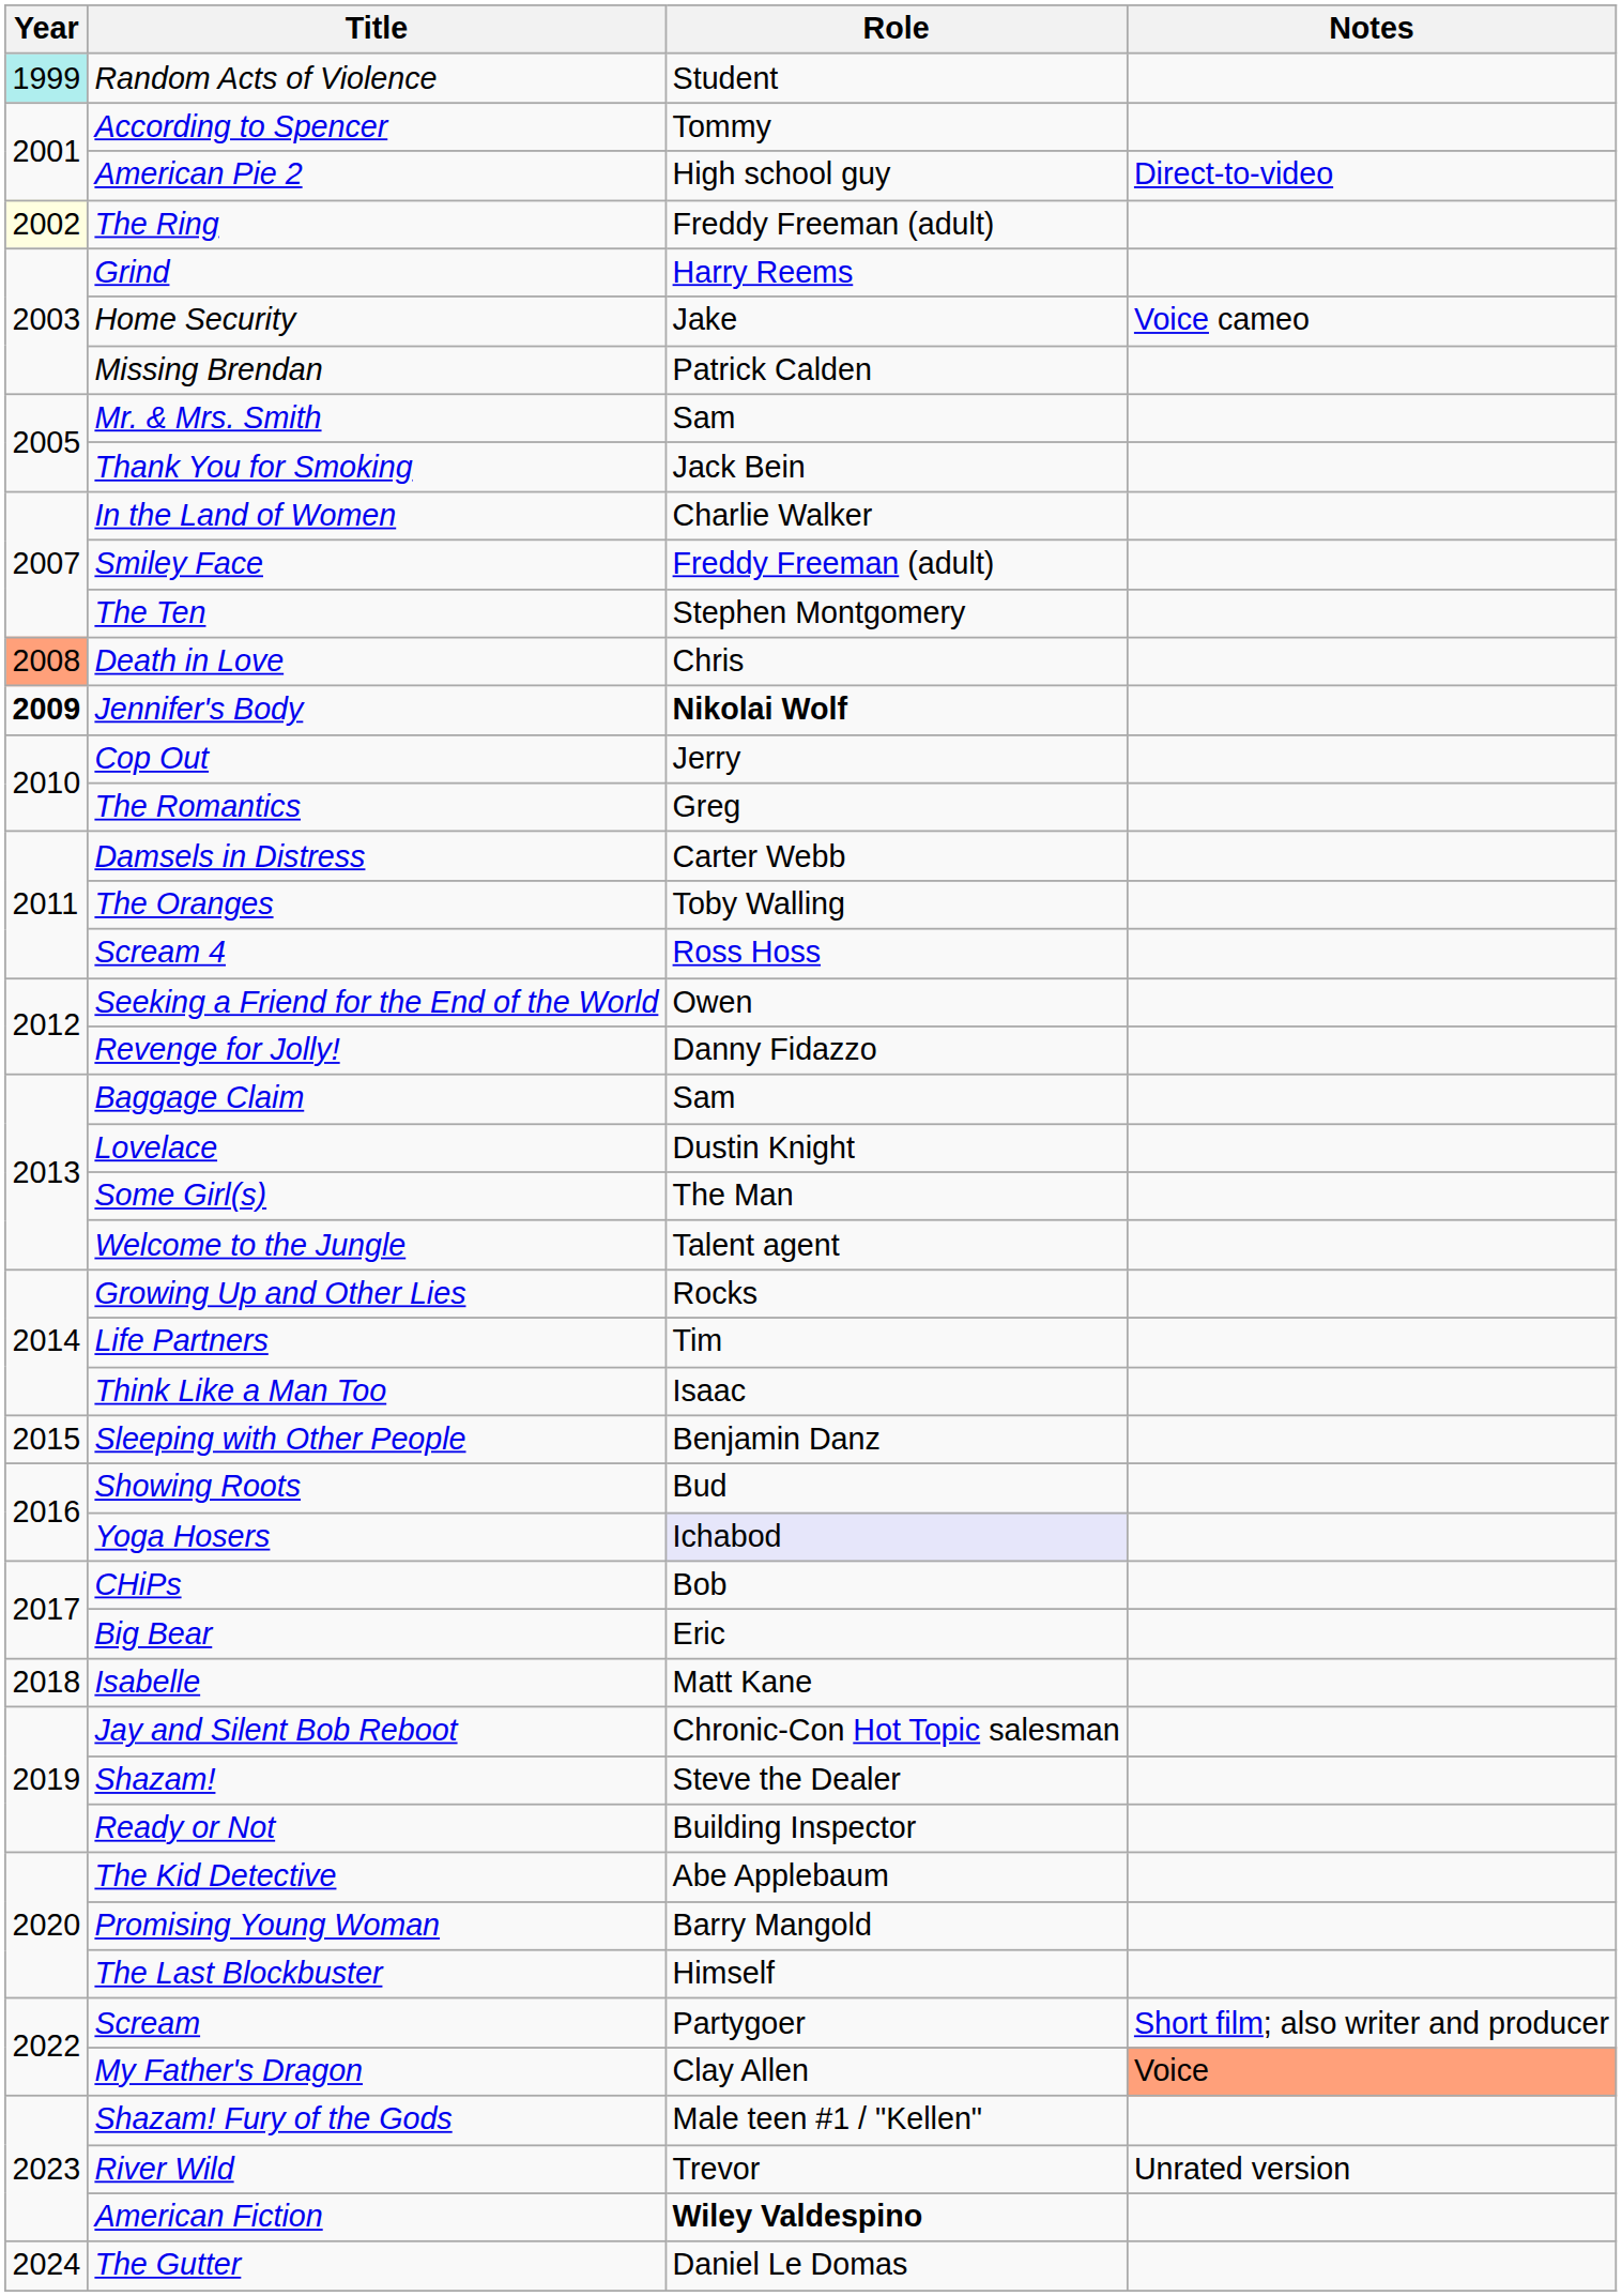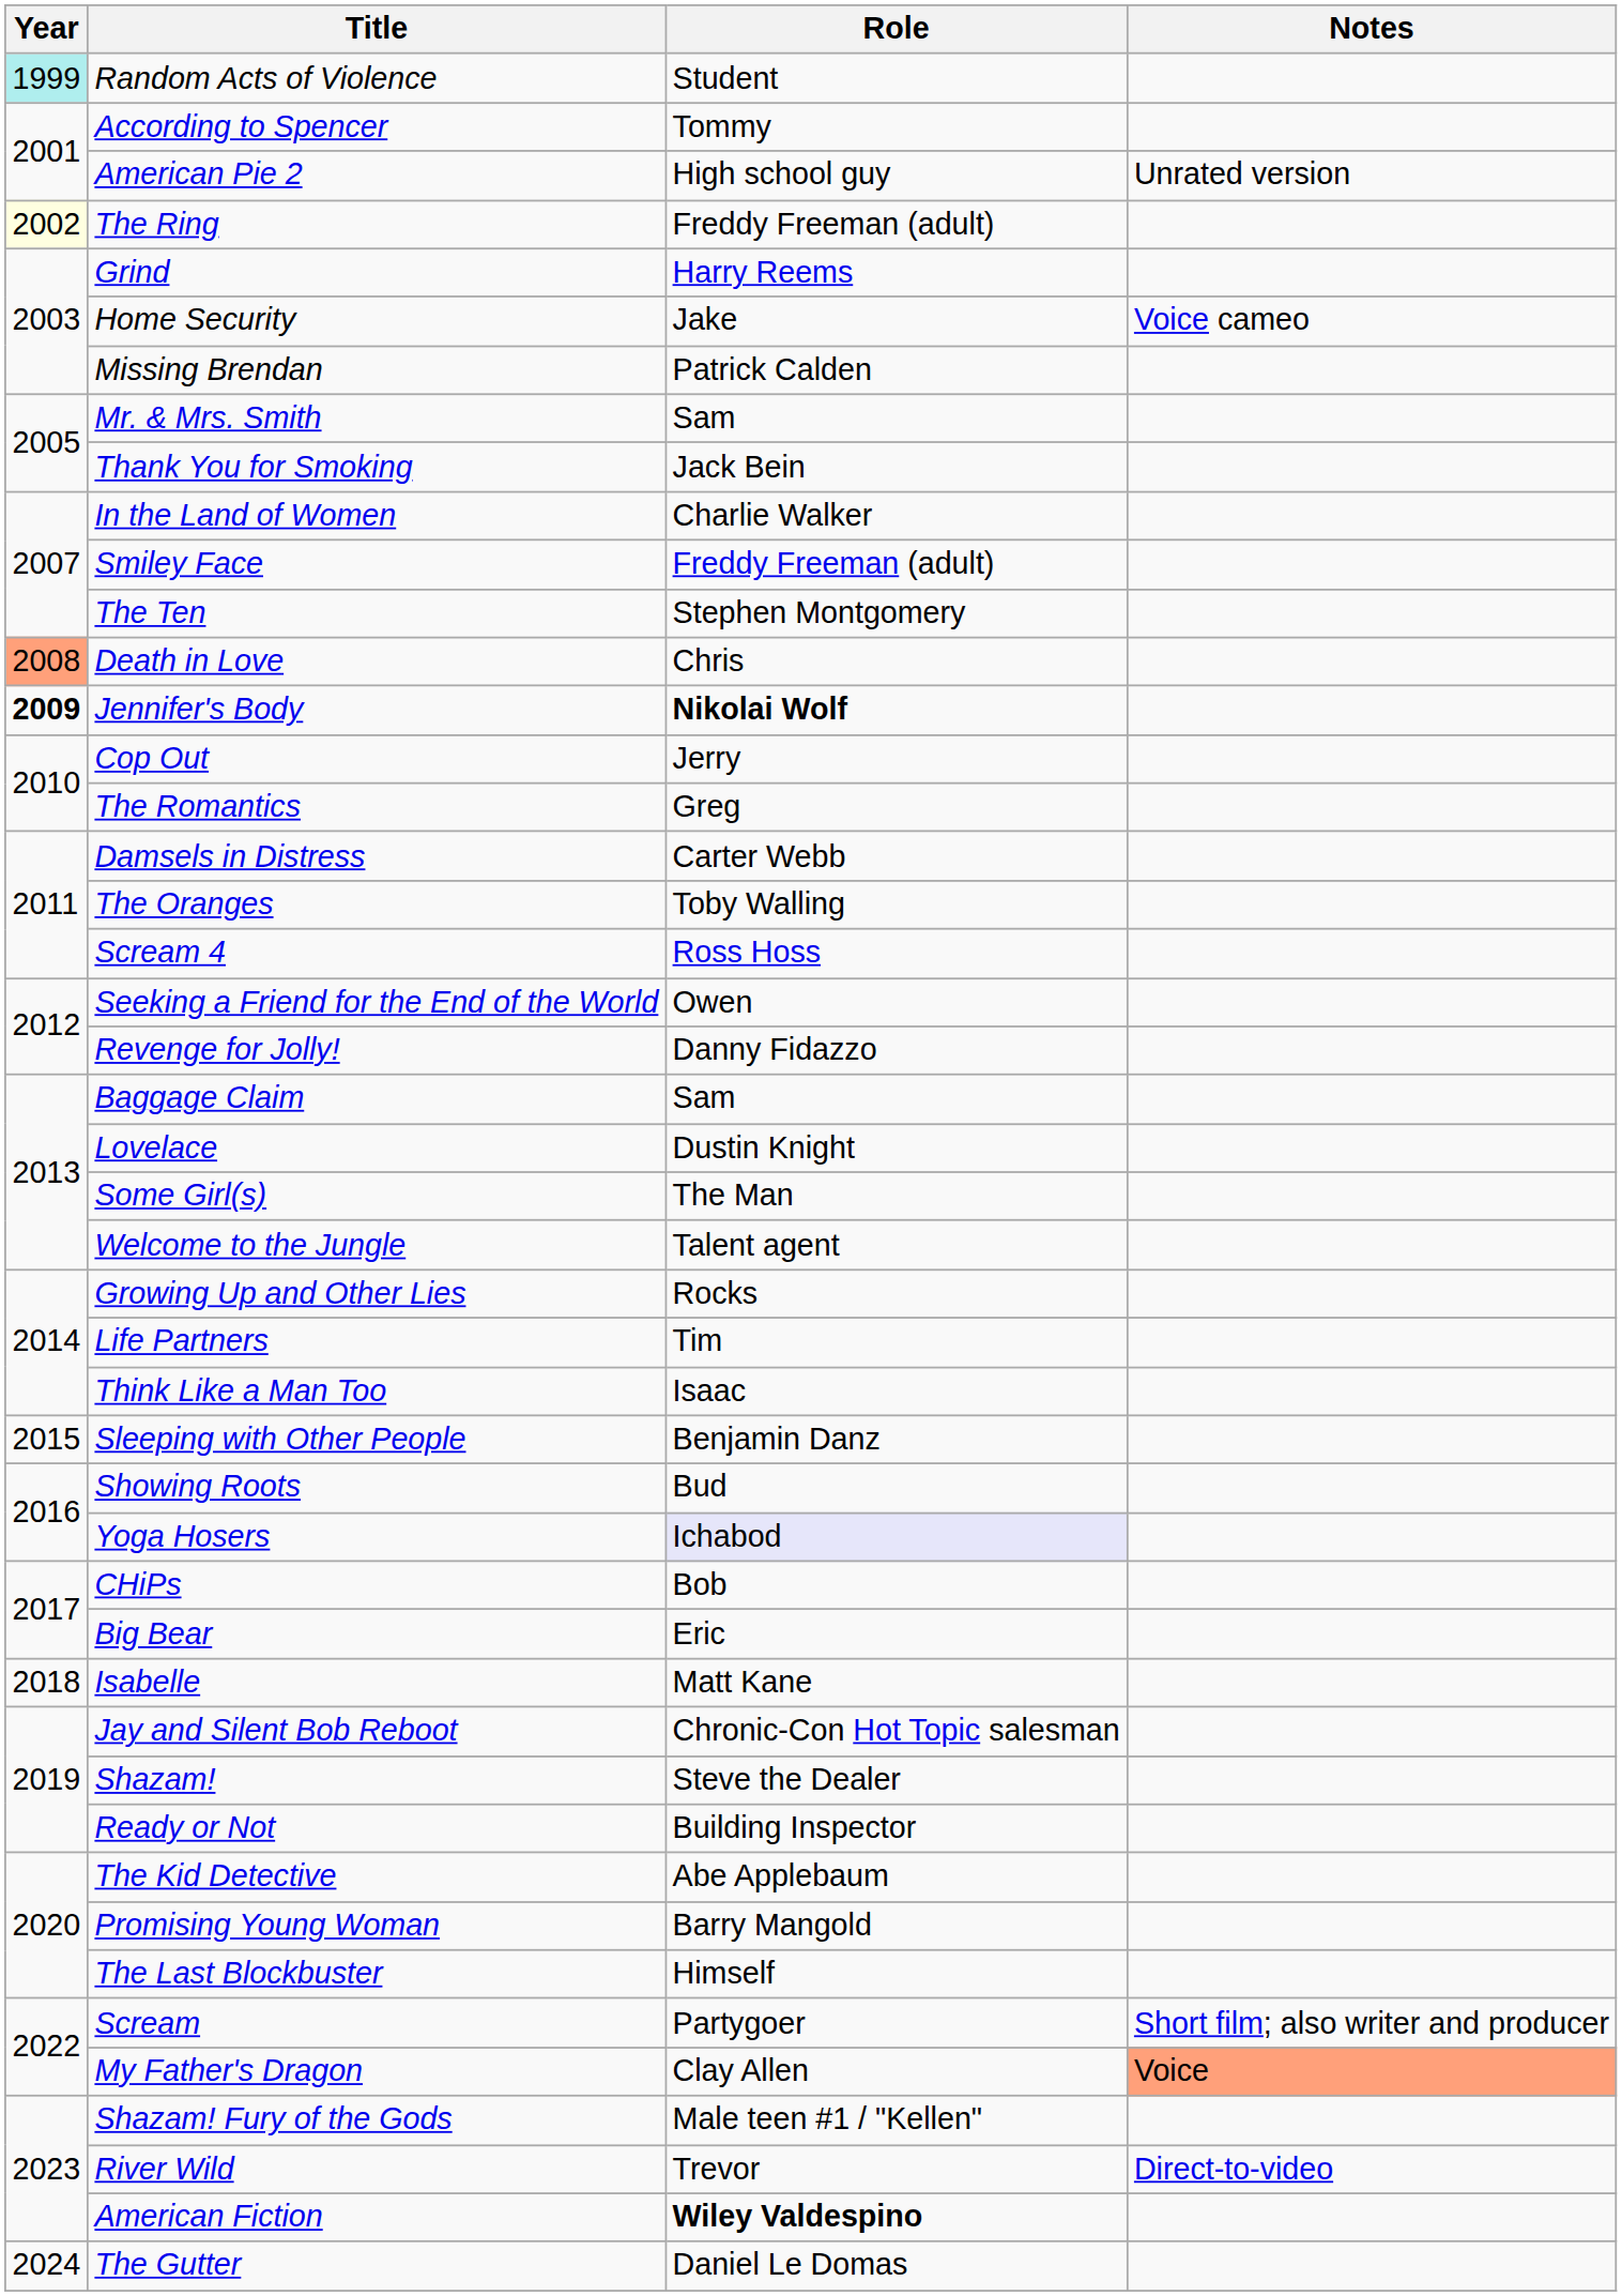 <table class="wikitable sortable">
 <tr>
 <th>Year</th>
 <th>Title</th>
 <th>Role</th>
 <th>Notes</th>
 </tr>
 <tr>
 <td style="background: paleturquoise;">1999</td>
 <td><em>Random Acts of Violence</em></td>
 <td>Student</td>
 <td></td>
 </tr>
 <tr>
 <td rowspan="2">2001</td>
 <td><em><a href='#'>According to Spencer</a></em></td>
 <td>Tommy</td>
 <td></td>
 </tr>
 <tr>
 <td><em><a href='#'>American Pie 2</a></em></td>
 <td>High school guy</td>
-<td><a href='#'>Direct-to-video</a></td>
+<td>Unrated version</td>
 </tr>
 <tr>
 <td style="background: lightyellow;">2002</td>
 <td data-sort-value="Ring, The"><em><a href='#'>The Ring</a></em></td>
 <td>Freddy Freeman (adult)</td>
 <td></td>
 </tr>
 <tr>
 <td rowspan="3">2003</td>
 <td><em><a href='#'>Grind</a></em></td>
 <td><a href='#'>Harry Reems</a></td>
 <td></td>
 </tr>
 <tr>
 <td><em>Home Security</em></td>
 <td>Jake</td>
 <td><a href='#'>Voice</a> cameo</td>
 </tr>
 <tr>
 <td><em>Missing Brendan</em></td>
 <td>Patrick Calden</td>
 <td></td>
 </tr>
 <tr>
 <td rowspan="2">2005</td>
 <td><em><a href='#'>Mr. & Mrs. Smith</a></em></td>
 <td>Sam</td>
 <td></td>
 </tr>
 <tr>
 <td><em><a href='#'>Thank You for Smoking</a></em></td>
 <td>Jack Bein</td>
 <td></td>
 </tr>
 <tr>
 <td rowspan="3">2007</td>
 <td><em><a href='#'>In the Land of Women</a></em></td>
 <td>Charlie Walker</td>
 <td></td>
 </tr>
 <tr>
 <td><em><a href='#'>Smiley Face</a></em></td>
 <td><a href='#'>Freddy Freeman</a> (adult)</td>
 <td></td>
 </tr>
 <tr>
 <td data-sort-value="Ten, The"><em><a href='#'>The Ten</a></em></td>
 <td>Stephen Montgomery</td>
 <td></td>
 </tr>
 <tr>
 <td style="background: lightsalmon;">2008</td>
 <td><em><a href='#'>Death in Love</a></em></td>
 <td>Chris</td>
 <td></td>
 </tr>
 <tr>
 <td><strong>2009</strong></td>
 <td><em><a href='#'>Jennifer's Body</a></em></td>
 <td><strong>Nikolai Wolf</strong></td>
 <td></td>
 </tr>
 <tr>
 <td rowspan="2">2010</td>
 <td><em><a href='#'>Cop Out</a></em></td>
 <td>Jerry</td>
 <td></td>
 </tr>
 <tr>
 <td data-sort-value="Romantics, The"><em><a href='#'>The Romantics</a></em></td>
 <td>Greg</td>
 <td></td>
 </tr>
 <tr>
 <td rowspan="3">2011</td>
 <td><em><a href='#'>Damsels in Distress</a></em></td>
 <td>Carter Webb</td>
 <td></td>
 </tr>
 <tr>
 <td data-sort-value="Oranges, The"><em><a href='#'>The Oranges</a></em></td>
 <td>Toby Walling</td>
 <td></td>
 </tr>
 <tr>
 <td><em><a href='#'>Scream 4</a></em></td>
 <td><a href='#'>Ross Hoss</a></td>
 <td></td>
 </tr>
 <tr>
 <td rowspan="2">2012</td>
 <td><em><a href='#'>Seeking a Friend for the End of the World</a></em></td>
 <td>Owen</td>
 <td></td>
 </tr>
 <tr>
 <td><em><a href='#'>Revenge for Jolly!</a></em></td>
 <td>Danny Fidazzo</td>
 <td></td>
 </tr>
 <tr>
 <td rowspan="4">2013</td>
 <td><em><a href='#'>Baggage Claim</a></em></td>
 <td>Sam</td>
 <td></td>
 </tr>
 <tr>
 <td><em><a href='#'>Lovelace</a></em></td>
 <td>Dustin Knight</td>
 <td></td>
 </tr>
 <tr>
 <td><em><a href='#'>Some Girl(s)</a></em></td>
 <td>The Man</td>
 <td></td>
 </tr>
 <tr>
 <td><em><a href='#'>Welcome to the Jungle</a></em></td>
 <td>Talent agent</td>
 <td></td>
 </tr>
 <tr>
 <td rowspan="3">2014</td>
 <td><em><a href='#'>Growing Up and Other Lies</a></em></td>
 <td>Rocks</td>
 <td></td>
 </tr>
 <tr>
 <td><em><a href='#'>Life Partners</a></em></td>
 <td>Tim</td>
 <td></td>
 </tr>
 <tr>
 <td><em><a href='#'>Think Like a Man Too</a></em></td>
 <td>Isaac</td>
 <td></td>
 </tr>
 <tr>
 <td>2015</td>
 <td><em><a href='#'>Sleeping with Other People</a></em></td>
 <td>Benjamin Danz</td>
 <td></td>
 </tr>
 <tr>
 <td rowspan="2">2016</td>
 <td><em><a href='#'>Showing Roots</a></em></td>
 <td>Bud</td>
 <td></td>
 </tr>
 <tr>
 <td><em><a href='#'>Yoga Hosers</a></em></td>
 <td style="background: lavender;">Ichabod</td>
 <td></td>
 </tr>
 <tr>
 <td rowspan="2">2017</td>
 <td><em><a href='#'>CHiPs</a></em></td>
 <td>Bob</td>
 <td></td>
 </tr>
 <tr>
 <td><em><a href='#'>Big Bear</a></em></td>
 <td>Eric</td>
 <td></td>
 </tr>
 <tr>
 <td>2018</td>
 <td><em><a href='#'>Isabelle</a></em></td>
 <td>Matt Kane</td>
 <td></td>
 </tr>
 <tr>
 <td rowspan="3">2019</td>
 <td><em><a href='#'>Jay and Silent Bob Reboot</a></em></td>
 <td>Chronic-Con <a href='#'>Hot Topic</a> salesman</td>
 <td></td>
 </tr>
 <tr>
 <td><em><a href='#'>Shazam!</a></em></td>
 <td>Steve the Dealer</td>
 <td></td>
 </tr>
 <tr>
 <td><em><a href='#'>Ready or Not</a></em></td>
 <td>Building Inspector</td>
 <td></td>
 </tr>
 <tr>
 <td rowspan="3">2020</td>
 <td data-sort-value="Kid Detective, The"><em><a href='#'>The Kid Detective</a></em></td>
 <td>Abe Applebaum</td>
 <td></td>
 </tr>
 <tr>
 <td><em><a href='#'>Promising Young Woman</a></em></td>
 <td>Barry Mangold</td>
 <td></td>
 </tr>
 <tr>
 <td data-sort-value="Last Blockbuster, The"><em><a href='#'>The Last Blockbuster</a></em></td>
 <td>Himself</td>
 <td></td>
 </tr>
 <tr>
 <td rowspan="2">2022</td>
 <td><em><a href='#'>Scream</a></em></td>
 <td>Partygoer</td>
 <td><a href='#'>Short film</a>; also writer and producer</td>
 </tr>
 <tr>
 <td><em><a href='#'>My Father's Dragon</a></em></td>
 <td>Clay Allen</td>
 <td style="background: lightsalmon;">Voice</td>
 </tr>
 <tr>
 <td rowspan="3">2023</td>
 <td><em><a href='#'>Shazam! Fury of the Gods</a></em></td>
 <td>Male teen #1 / "Kellen"</td>
 <td></td>
 </tr>
 <tr>
 <td><em><a href='#'>River Wild</a></em></td>
 <td>Trevor</td>
-<td>Unrated version</td>
+<td><a href='#'>Direct-to-video</a></td>
 </tr>
 <tr>
 <td><em><a href='#'>American Fiction</a></em></td>
 <td><strong>Wiley Valdespino</strong></td>
 <td></td>
 </tr>
 <tr>
 <td>2024</td>
 <td><em><a href='#'>The Gutter</a></em></td>
 <td>Daniel Le Domas</td>
 <td></td>
 </tr>
 <tr>
 </tr>
 </table>
